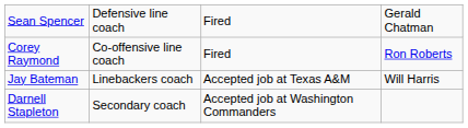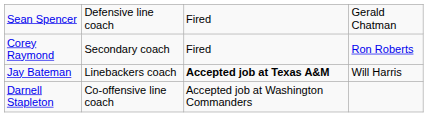 <table class="wikitable">
 <tr>
 <td><a href='#'>Sean Spencer</a></td>
 <td>Defensive line coach</td>
 <td>Fired</td>
 <td>Gerald Chatman</td>
 </tr>
 <tr>
 <td><a href='#'>Corey Raymond</a></td>
-<td>Co-offensive line coach</td>
+<td>Secondary coach</td>
 <td>Fired</td>
 <td><a href='#'>Ron Roberts</a></td>
 </tr>
 <tr>
 <td><a href='#'>Jay Bateman</a></td>
 <td>Linebackers coach</td>
-<td>Accepted job at Texas A&M</td>
+<td><strong>Accepted job at Texas A&M</strong></td>
 <td>Will Harris</td>
 </tr>
 <tr>
 <td><a href='#'>Darnell Stapleton</a></td>
-<td>Secondary coach</td>
+<td>Co-offensive line coach</td>
 <td>Accepted job at Washington Commanders</td>
 <td></td>
 </tr>
 </table>
